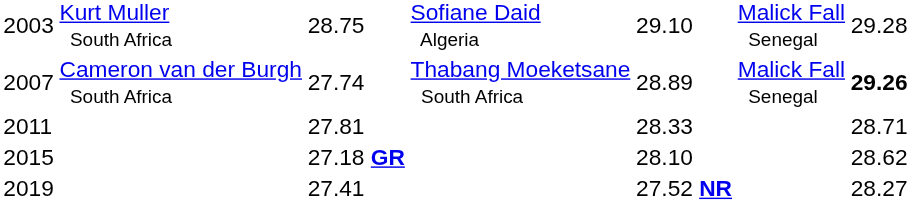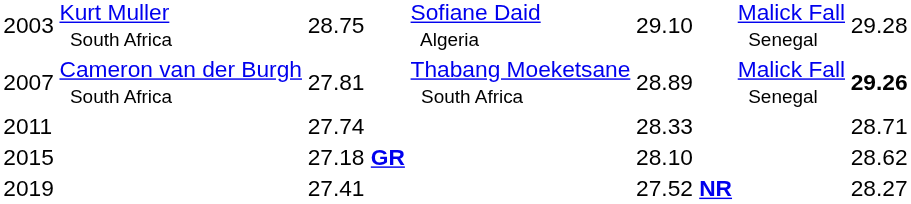 <table>
 <tr>
 <td>2003</td>
 <td><a href='#'>Kurt Muller</a> <small><br>    South Africa </small></td>
 <td>28.75</td>
 <td><a href='#'>Sofiane Daid</a> <small><br>    Algeria </small></td>
 <td>29.10</td>
 <td><a href='#'>Malick Fall</a> <small><br>    Senegal </small></td>
 <td>29.28</td>
 </tr>
 <tr>
 <td>2007</td>
 <td><a href='#'>Cameron van der Burgh</a> <small><br>   South Africa</small></td>
-<td>27.74</td>
+<td>27.81</td>
 <td><a href='#'>Thabang Moeketsane</a> <small><br>   South Africa</small></td>
 <td>28.89</td>
 <td><a href='#'>Malick Fall</a> <small><br>   Senegal</small></td>
 <td><strong>29.26</strong></td>
 </tr>
 <tr>
 <td>2011</td>
 <td></td>
-<td>27.81</td>
+<td>27.74</td>
 <td></td>
 <td>28.33</td>
 <td></td>
 <td>28.71</td>
 </tr>
 <tr>
 <td>2015<br></td>
 <td></td>
 <td>27.18 <strong><a href='#'>GR</a></strong></td>
 <td></td>
 <td>28.10</td>
 <td></td>
 <td>28.62</td>
 </tr>
 <tr>
 <td>2019<br></td>
 <td></td>
 <td>27.41</td>
 <td></td>
 <td>27.52 <strong><a href='#'>NR</a></strong></td>
 <td></td>
 <td>28.27</td>
 </tr>
 </table>
